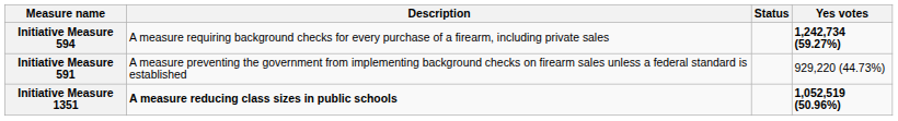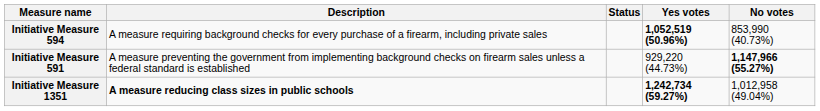 <table class="wikitable sortable plainrowheaders">
 <tr>
 <th scope=col>Measure name</th>
 <th scope=col class=unsortable>Description</th>
 <th scope=col>Status</th>
 <th scope=col>Yes votes</th>
+<th scope=col>No votes</th>
 </tr>
 <tr>
 <th scope=row>Initiative Measure 594</th>
 <td>A measure requiring background checks for every purchase of a firearm, including private sales</td>
 <td></td>
-<td><strong>1,242,734 (59.27%)</strong></td>
+<td><strong>1,052,519 (50.96%)</strong></td>
+<td>853,990 (40.73%)</td>
 </tr>
 <tr>
 <th scope=row>Initiative Measure 591</th>
 <td>A measure preventing the government from implementing background checks on firearm sales unless a federal standard is established</td>
 <td></td>
 <td>929,220 (44.73%)</td>
+<td><strong>1,147,966 (55.27%)</strong></td>
 </tr>
 <tr>
 <th scope=row>Initiative Measure 1351</th>
 <td><strong>A measure reducing class sizes in public schools</strong></td>
 <td></td>
-<td><strong>1,052,519 (50.96%)</strong></td>
+<td><strong>1,242,734 (59.27%)</strong></td>
+<td>1,012,958 (49.04%)</td>
 </tr>
 </table>
